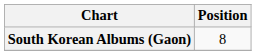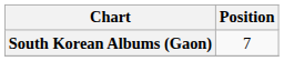 <table class="wikitable plainrowheaders" style="text-align:center">
 <tr>
 <th scope="col">Chart</th>
 <th scope="col">Position</th>
 </tr>
 <tr>
 <th scope="row">South Korean Albums (Gaon)</th>
-<td>8</td>
+<td>7</td>
 </tr>
 <tr>
 </tr>
 </table>
